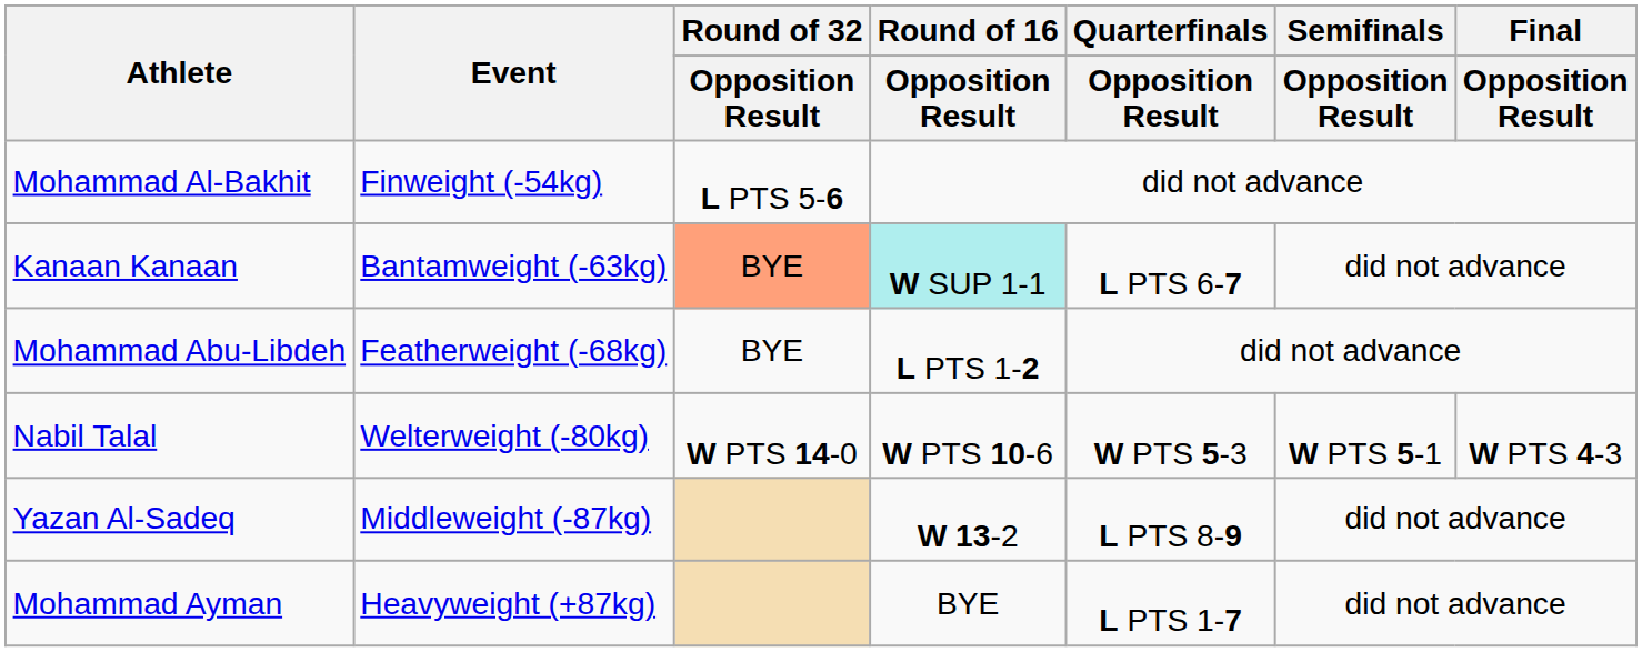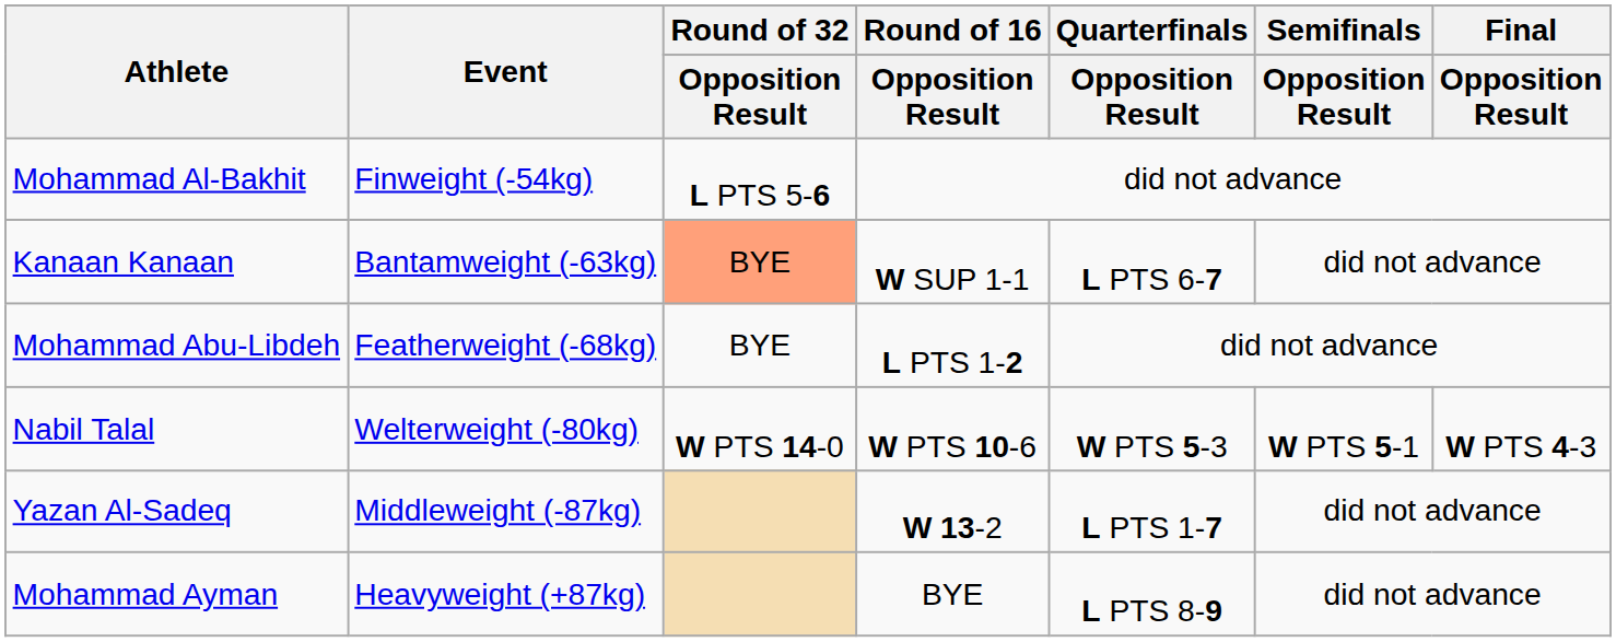 <table class="wikitable" style="font-size:90%">
 <tr>
 <th rowspan=2>Athlete</th>
 <th rowspan=2>Event</th>
 <th>Round of 32</th>
 <th>Round of 16</th>
 <th>Quarterfinals</th>
 <th>Semifinals</th>
 <th>Final</th>
 </tr>
 <tr>
 <th>Opposition<br>Result</th>
 <th>Opposition<br>Result</th>
 <th>Opposition<br>Result</th>
 <th>Opposition<br>Result</th>
 <th>Opposition<br>Result</th>
 </tr>
 <tr>
 <td><a href='#'>Mohammad Al-Bakhit</a></td>
 <td><a href='#'>Finweight (-54kg)</a></td>
 <td align=center><br><strong>L</strong> PTS 5-<strong>6</strong></td>
 <td align=center colspan="7">did not advance</td>
 </tr>
 <tr>
 <td><a href='#'>Kanaan Kanaan</a></td>
 <td><a href='#'>Bantamweight (-63kg)</a></td>
 <td align=center style="background: lightsalmon;">BYE</td>
-<td align=center style="background: paleturquoise;"><br><strong>W</strong> SUP 1-1</td>
+<td align=center><br><strong>W</strong> SUP 1-1</td>
 <td align=center><br><strong>L</strong> PTS 6-<strong>7</strong></td>
 <td align=center colspan="7">did not advance</td>
 </tr>
 <tr>
 <td><a href='#'>Mohammad Abu-Libdeh</a></td>
 <td><a href='#'>Featherweight (-68kg)</a></td>
 <td align=center>BYE</td>
 <td align=center><br><strong>L</strong> PTS 1-<strong>2</strong></td>
 <td align=center colspan="7">did not advance</td>
 </tr>
 <tr>
 <td><a href='#'>Nabil Talal</a></td>
 <td><a href='#'>Welterweight (-80kg)</a></td>
 <td align=center><br><strong>W</strong> PTS <strong>14</strong>-0</td>
 <td align=center><br><strong>W</strong> PTS <strong>10</strong>-6</td>
 <td align=center><br><strong>W</strong> PTS <strong>5</strong>-3</td>
 <td align=center><br><strong>W</strong> PTS <strong>5</strong>-1</td>
 <td align=center><br><strong>W</strong> PTS <strong>4</strong>-3<br></td>
 </tr>
 <tr>
 <td><a href='#'>Yazan Al-Sadeq</a></td>
 <td><a href='#'>Middleweight (-87kg)</a></td>
 <td align=center bgcolor=wheat></td>
 <td align=center><br><strong>W</strong> <strong>13</strong>-2</td>
-<td align=center><br><strong>L</strong> PTS 8-<strong>9</strong></td>
+<td align=center><br><strong>L</strong> PTS 1-<strong>7</strong></td>
 <td align=center colspan="7">did not advance</td>
 </tr>
 <tr>
 <td><a href='#'>Mohammad Ayman</a></td>
 <td><a href='#'>Heavyweight (+87kg)</a></td>
 <td align=center bgcolor=wheat></td>
 <td align=center>BYE</td>
-<td align=center><br><strong>L</strong> PTS 1-<strong>7</strong></td>
+<td align=center><br><strong>L</strong> PTS 8-<strong>9</strong></td>
 <td align=center colspan="7">did not advance</td>
 </tr>
 </table>
